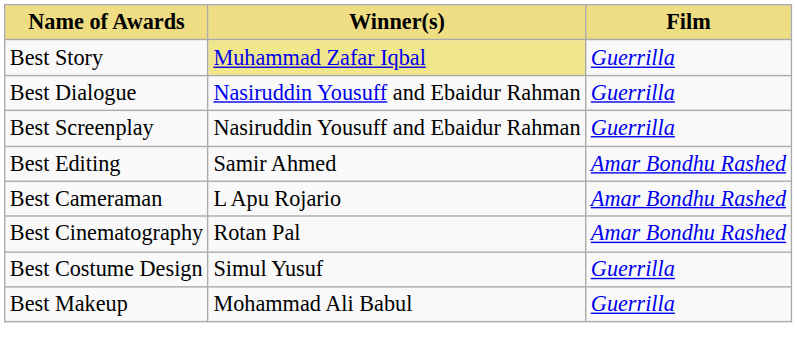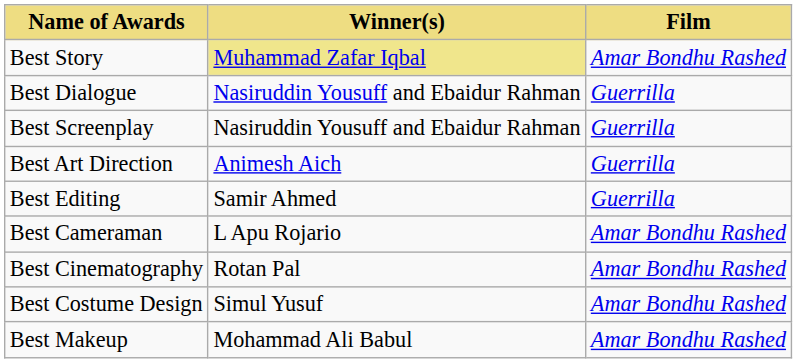 <table class="wikitable sortable collapsible">
 <tr>
 <th style="background:#EEDD82;">Name of Awards</th>
 <th style="background:#EEDD82;">Winner(s)</th>
 <th style="background:#EEDD82;">Film</th>
 </tr>
 <tr>
 <td>Best Story</td>
 <td style="background: khaki;"><a href='#'>Muhammad Zafar Iqbal</a></td>
-<td><em><a href='#'>Guerrilla</a></em></td>
+<td><em><a href='#'>Amar Bondhu Rashed</a></em></td>
 </tr>
 <tr>
 <td>Best Dialogue</td>
 <td><a href='#'>Nasiruddin Yousuff</a> and Ebaidur Rahman</td>
 <td><em><a href='#'>Guerrilla</a></em></td>
 </tr>
 <tr>
 <td>Best Screenplay</td>
 <td>Nasiruddin Yousuff and Ebaidur Rahman</td>
 <td><em><a href='#'>Guerrilla</a></em></td>
 </tr>
 <tr>
+<td>Best Art Direction</td>
+<td><a href='#'>Animesh Aich</a></td>
+<td><em><a href='#'>Guerrilla</a></em></td>
+</tr>
+<tr>
 <td>Best Editing</td>
 <td>Samir Ahmed</td>
-<td><em><a href='#'>Amar Bondhu Rashed</a></em></td>
+<td><em><a href='#'>Guerrilla</a></em></td>
 </tr>
 <tr>
 <td>Best Cameraman</td>
 <td>L Apu Rojario</td>
 <td><em><a href='#'>Amar Bondhu Rashed</a></em></td>
 </tr>
 <tr>
 <td>Best Cinematography</td>
 <td>Rotan Pal</td>
 <td><em><a href='#'>Amar Bondhu Rashed</a></em></td>
 </tr>
 <tr>
 <td>Best Costume Design</td>
 <td>Simul Yusuf</td>
-<td><em><a href='#'>Guerrilla</a></em></td>
+<td><em><a href='#'>Amar Bondhu Rashed</a></em></td>
 </tr>
 <tr>
 <td>Best Makeup</td>
 <td>Mohammad Ali Babul</td>
-<td><em><a href='#'>Guerrilla</a></em></td>
+<td><em><a href='#'>Amar Bondhu Rashed</a></em></td>
 </tr>
 </table>
